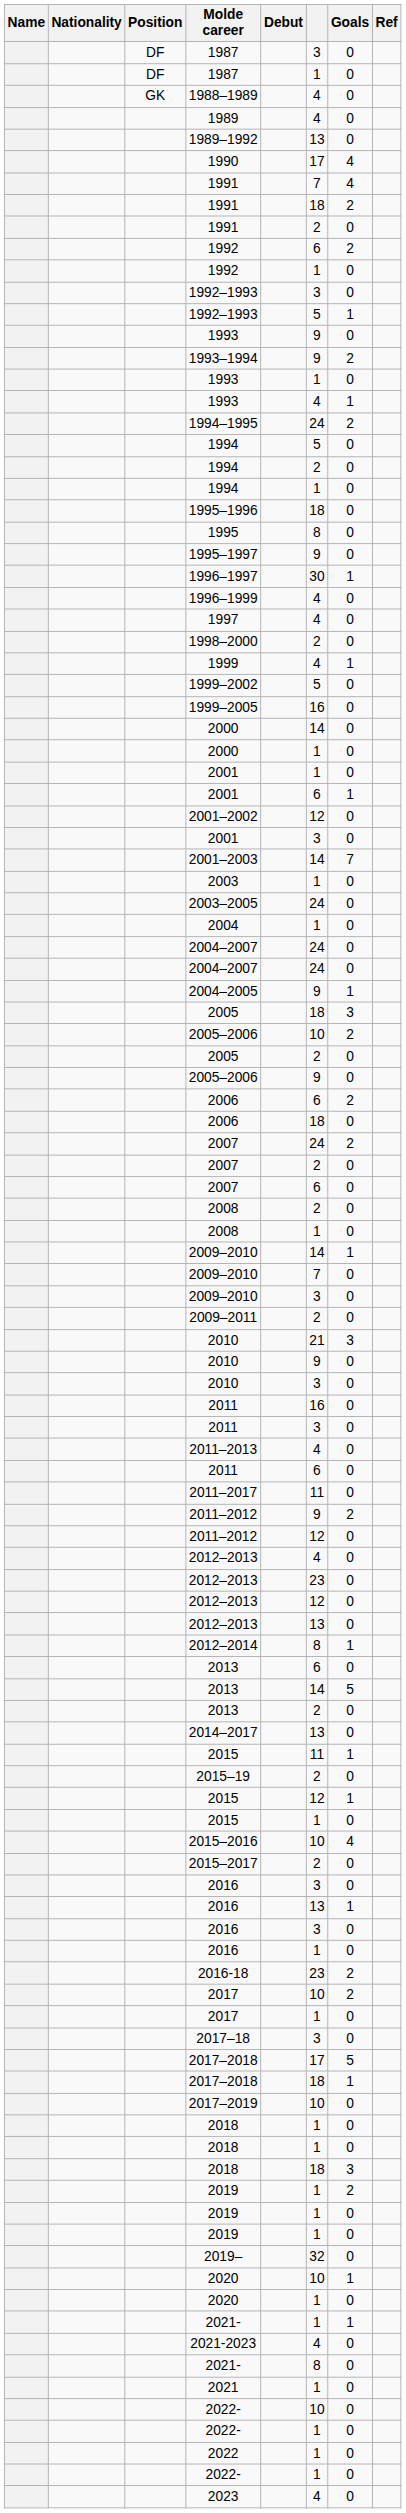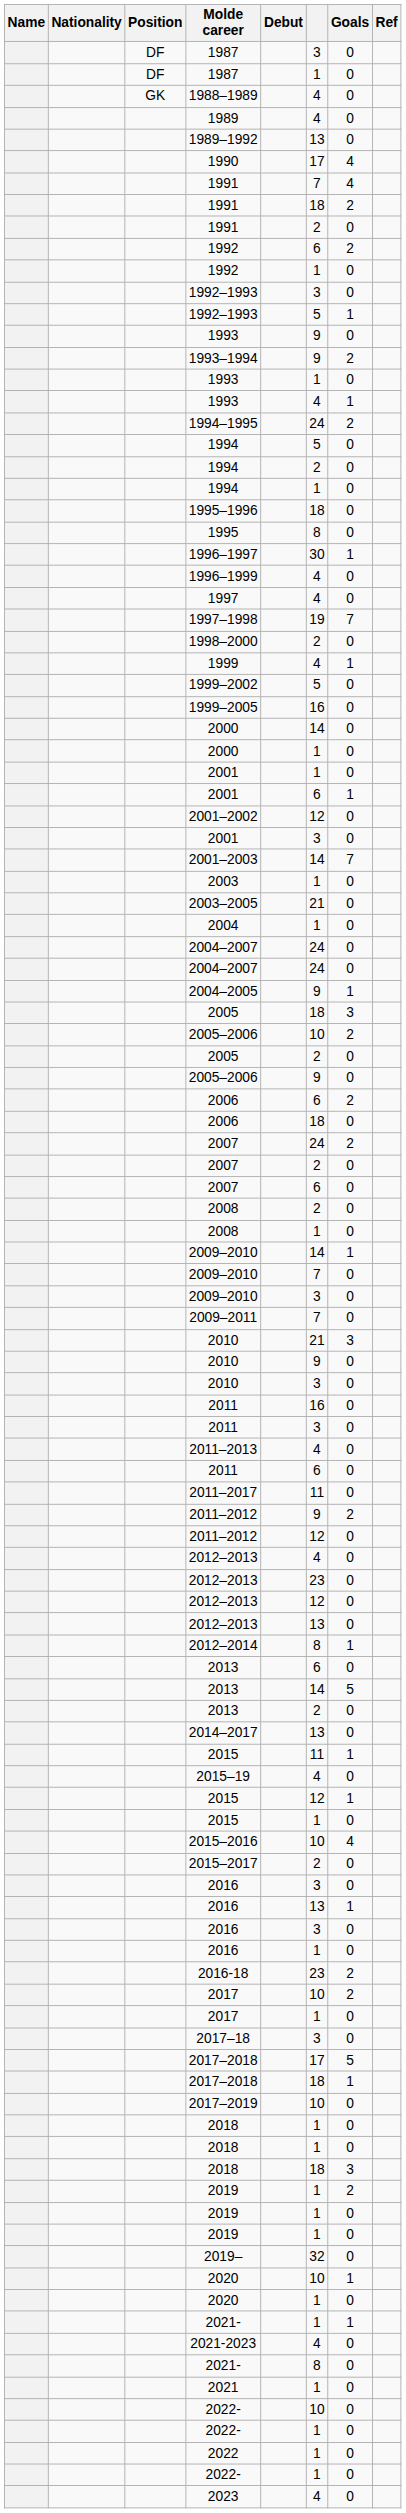 <table class="wikitable plainrowheaders sortable" style="text-align:center">
 <tr>
 <th scope="col">Name</th>
 <th scope="col">Nationality</th>
 <th scope="col">Position</th>
 <th scope="col">Molde<br>career</th>
 <th scope="col">Debut</th>
 <th scope="col"></th>
 <th scope="col">Goals</th>
 <th scope="col" class="unsortable">Ref</th>
 </tr>
 <tr>
 <th scope="row" align="left"></th>
 <td></td>
 <td>DF</td>
 <td>1987</td>
 <td></td>
 <td>3</td>
 <td>0</td>
 <td></td>
 </tr>
 <tr>
 <th scope="row" align="left"></th>
 <td></td>
 <td>DF</td>
 <td>1987</td>
 <td></td>
 <td>1</td>
 <td>0</td>
 <td></td>
 </tr>
 <tr>
 <th scope="row" align="left"></th>
 <td></td>
 <td>GK</td>
 <td>1988–1989</td>
 <td></td>
 <td>4</td>
 <td>0</td>
 <td></td>
 </tr>
 <tr>
 <th scope="row" align="left"></th>
 <td></td>
 <td></td>
 <td>1989</td>
 <td></td>
 <td>4</td>
 <td>0</td>
 <td></td>
 </tr>
 <tr>
 <th scope="row" align="left"></th>
 <td></td>
 <td></td>
 <td>1989–1992</td>
 <td></td>
 <td>13</td>
 <td>0</td>
 <td></td>
 </tr>
 <tr>
 <th scope="row" align="left"></th>
 <td></td>
 <td></td>
 <td>1990</td>
 <td></td>
 <td>17</td>
 <td>4</td>
 <td></td>
 </tr>
 <tr>
 <th scope="row" align="left"></th>
 <td></td>
 <td></td>
 <td>1991</td>
 <td></td>
 <td>7</td>
 <td>4</td>
 <td></td>
 </tr>
 <tr>
 <th scope="row" align="left"></th>
 <td></td>
 <td></td>
 <td>1991</td>
 <td></td>
 <td>18</td>
 <td>2</td>
 <td></td>
 </tr>
 <tr>
 <th scope="row" align="left"></th>
 <td></td>
 <td></td>
 <td>1991</td>
 <td></td>
 <td>2</td>
 <td>0</td>
 <td></td>
 </tr>
 <tr>
 <th scope="row" align="left"></th>
 <td></td>
 <td></td>
 <td>1992</td>
 <td></td>
 <td>6</td>
 <td>2</td>
 <td></td>
 </tr>
 <tr>
 <th scope="row" align="left"></th>
 <td></td>
 <td></td>
 <td>1992</td>
 <td></td>
 <td>1</td>
 <td>0</td>
 <td></td>
 </tr>
 <tr>
 <th scope="row" align="left"></th>
 <td></td>
 <td></td>
 <td>1992–1993</td>
 <td></td>
 <td>3</td>
 <td>0</td>
 <td></td>
 </tr>
 <tr>
 <th scope="row" align="left"></th>
 <td></td>
 <td></td>
 <td>1992–1993</td>
 <td></td>
 <td>5</td>
 <td>1</td>
 <td></td>
 </tr>
 <tr>
 <th scope="row" align="left"></th>
 <td></td>
 <td></td>
 <td>1993</td>
 <td></td>
 <td>9</td>
 <td>0</td>
 <td></td>
 </tr>
 <tr>
 <th scope="row" align="left"></th>
 <td></td>
 <td></td>
 <td>1993–1994</td>
 <td></td>
 <td>9</td>
 <td>2</td>
 <td></td>
 </tr>
 <tr>
 <th scope="row" align="left"></th>
 <td></td>
 <td></td>
 <td>1993</td>
 <td></td>
 <td>1</td>
 <td>0</td>
 <td></td>
 </tr>
 <tr>
 <th scope="row" align="left"></th>
 <td></td>
 <td></td>
 <td>1993</td>
 <td></td>
 <td>4</td>
 <td>1</td>
 <td></td>
 </tr>
 <tr>
 <th scope="row" align="left"></th>
 <td></td>
 <td></td>
 <td>1994–1995</td>
 <td></td>
 <td>24</td>
 <td>2</td>
 <td></td>
 </tr>
 <tr>
 <th scope="row" align="left"></th>
 <td></td>
 <td></td>
 <td>1994</td>
 <td></td>
 <td>5</td>
 <td>0</td>
 <td></td>
 </tr>
 <tr>
 <th scope="row" align="left"></th>
 <td></td>
 <td></td>
 <td>1994</td>
 <td></td>
 <td>2</td>
 <td>0</td>
 <td></td>
 </tr>
 <tr>
 <th scope="row" align="left"></th>
 <td></td>
 <td></td>
 <td>1994</td>
 <td></td>
 <td>1</td>
 <td>0</td>
 <td></td>
 </tr>
 <tr>
 <th scope="row" align="left"></th>
 <td></td>
 <td></td>
 <td>1995–1996</td>
 <td></td>
 <td>18</td>
 <td>0</td>
 <td></td>
 </tr>
 <tr>
 <th scope="row" align="left"></th>
 <td></td>
 <td></td>
 <td>1995</td>
 <td></td>
 <td>8</td>
 <td>0</td>
 <td></td>
 </tr>
 <tr>
 <th scope="row" align="left"></th>
 <td></td>
 <td></td>
-<td>1995–1997</td>
-<td></td>
-<td>9</td>
-<td>0</td>
-<td></td>
-</tr>
-<tr>
-<th scope="row" align="left"></th>
-<td></td>
-<td></td>
 <td>1996–1997</td>
 <td></td>
 <td>30</td>
 <td>1</td>
 <td></td>
 </tr>
 <tr>
 <th scope="row" align="left"></th>
 <td></td>
 <td></td>
 <td>1996–1999</td>
 <td></td>
 <td>4</td>
 <td>0</td>
 <td></td>
 </tr>
 <tr>
 <th scope="row" align="left"></th>
 <td></td>
 <td></td>
 <td>1997</td>
 <td></td>
 <td>4</td>
 <td>0</td>
+<td></td>
+</tr>
+<tr>
+<th scope="row" align="left"></th>
+<td></td>
+<td></td>
+<td>1997–1998</td>
+<td></td>
+<td>19</td>
+<td>7</td>
 <td></td>
 </tr>
 <tr>
 <th scope="row" align="left"></th>
 <td></td>
 <td></td>
 <td>1998–2000</td>
 <td></td>
 <td>2</td>
 <td>0</td>
 <td></td>
 </tr>
 <tr>
 <th scope="row" align="left"></th>
 <td></td>
 <td></td>
 <td>1999</td>
 <td></td>
 <td>4</td>
 <td>1</td>
 <td></td>
 </tr>
 <tr>
 <th scope="row" align="left"></th>
 <td></td>
 <td></td>
 <td>1999–2002</td>
 <td></td>
 <td>5</td>
 <td>0</td>
 <td></td>
 </tr>
 <tr>
 <th scope="row" align="left"></th>
 <td></td>
 <td></td>
 <td>1999–2005</td>
 <td></td>
 <td>16</td>
 <td>0</td>
 <td></td>
 </tr>
 <tr>
 <th scope="row" align="left"></th>
 <td></td>
 <td></td>
 <td>2000</td>
 <td></td>
 <td>14</td>
 <td>0</td>
 <td></td>
 </tr>
 <tr>
 <th scope="row" align="left"></th>
 <td></td>
 <td></td>
 <td>2000</td>
 <td></td>
 <td>1</td>
 <td>0</td>
 <td></td>
 </tr>
 <tr>
 <th scope="row" align="left"></th>
 <td></td>
 <td></td>
 <td>2001</td>
 <td></td>
 <td>1</td>
 <td>0</td>
 <td></td>
 </tr>
 <tr>
 <th scope="row" align="left"></th>
 <td></td>
 <td></td>
 <td>2001</td>
 <td></td>
 <td>6</td>
 <td>1</td>
 <td></td>
 </tr>
 <tr>
 <th scope="row" align="left"></th>
 <td></td>
 <td></td>
 <td>2001–2002</td>
 <td></td>
 <td>12</td>
 <td>0</td>
 <td></td>
 </tr>
 <tr>
 <th scope="row" align="left"></th>
 <td></td>
 <td></td>
 <td>2001</td>
 <td></td>
 <td>3</td>
 <td>0</td>
 <td></td>
 </tr>
 <tr>
 <th scope="row" align="left"></th>
 <td></td>
 <td></td>
 <td>2001–2003</td>
 <td></td>
 <td>14</td>
 <td>7</td>
 <td></td>
 </tr>
 <tr>
 <th scope="row" align="left"></th>
 <td></td>
 <td></td>
 <td>2003</td>
 <td></td>
 <td>1</td>
 <td>0</td>
 <td></td>
 </tr>
 <tr>
 <th scope="row" align="left"></th>
 <td></td>
 <td></td>
 <td>2003–2005</td>
 <td></td>
-<td>24</td>
+<td>21</td>
 <td>0</td>
 <td></td>
 </tr>
 <tr>
 <th scope="row" align="left"></th>
 <td></td>
 <td></td>
 <td>2004</td>
 <td></td>
 <td>1</td>
 <td>0</td>
 <td></td>
 </tr>
 <tr>
 <th scope="row" align="left"></th>
 <td></td>
 <td></td>
 <td>2004–2007</td>
 <td></td>
 <td>24</td>
 <td>0</td>
 <td></td>
 </tr>
 <tr>
 <th scope="row" align="left"></th>
 <td></td>
 <td></td>
 <td>2004–2007</td>
 <td></td>
 <td>24</td>
 <td>0</td>
 <td></td>
 </tr>
 <tr>
 <th scope="row" align="left"></th>
 <td></td>
 <td></td>
 <td>2004–2005</td>
 <td></td>
 <td>9</td>
 <td>1</td>
 <td></td>
 </tr>
 <tr>
 <th scope="row" align="left"></th>
 <td></td>
 <td></td>
 <td>2005</td>
 <td></td>
 <td>18</td>
 <td>3</td>
 <td></td>
 </tr>
 <tr>
 <th scope="row" align="left"></th>
 <td></td>
 <td></td>
 <td>2005–2006</td>
 <td></td>
 <td>10</td>
 <td>2</td>
 <td></td>
 </tr>
 <tr>
 <th scope="row" align="left"></th>
 <td></td>
 <td></td>
 <td>2005</td>
 <td></td>
 <td>2</td>
 <td>0</td>
 <td></td>
 </tr>
 <tr>
 <th scope="row" align="left"></th>
 <td></td>
 <td></td>
 <td>2005–2006</td>
 <td></td>
 <td>9</td>
 <td>0</td>
 <td></td>
 </tr>
 <tr>
 <th scope="row" align="left"></th>
 <td></td>
 <td></td>
 <td>2006</td>
 <td></td>
 <td>6</td>
 <td>2</td>
 <td></td>
 </tr>
 <tr>
 <th scope="row" align="left"></th>
 <td></td>
 <td></td>
 <td>2006</td>
 <td></td>
 <td>18</td>
 <td>0</td>
 <td></td>
 </tr>
 <tr>
 <th scope="row" align="left"></th>
 <td></td>
 <td></td>
 <td>2007</td>
 <td></td>
 <td>24</td>
 <td>2</td>
 <td></td>
 </tr>
 <tr>
 <th scope="row" align="left"></th>
 <td></td>
 <td></td>
 <td>2007</td>
 <td></td>
 <td>2</td>
 <td>0</td>
 <td></td>
 </tr>
 <tr>
 <th scope="row" align="left"></th>
 <td></td>
 <td></td>
 <td>2007</td>
 <td></td>
 <td>6</td>
 <td>0</td>
 <td></td>
 </tr>
 <tr>
 <th scope="row" align="left"></th>
 <td></td>
 <td></td>
 <td>2008</td>
 <td></td>
 <td>2</td>
 <td>0</td>
 <td></td>
 </tr>
 <tr>
 <th scope="row" align="left"></th>
 <td></td>
 <td></td>
 <td>2008</td>
 <td></td>
 <td>1</td>
 <td>0</td>
 <td></td>
 </tr>
 <tr>
 <th scope="row" align="left"></th>
 <td></td>
 <td></td>
 <td>2009–2010</td>
 <td></td>
 <td>14</td>
 <td>1</td>
 <td></td>
 </tr>
 <tr>
 <th scope="row" align="left"></th>
 <td></td>
 <td></td>
 <td>2009–2010</td>
 <td></td>
 <td>7</td>
 <td>0</td>
 <td></td>
 </tr>
 <tr>
 <th scope="row" align="left"></th>
 <td></td>
 <td></td>
 <td>2009–2010</td>
 <td></td>
 <td>3</td>
 <td>0</td>
 <td></td>
 </tr>
 <tr>
 <th scope="row" align="left"></th>
 <td></td>
 <td></td>
 <td>2009–2011</td>
 <td></td>
-<td>2</td>
+<td>7</td>
 <td>0</td>
 <td></td>
 </tr>
 <tr>
 <th scope="row" align="left"></th>
 <td></td>
 <td></td>
 <td>2010</td>
 <td></td>
 <td>21</td>
 <td>3</td>
 <td></td>
 </tr>
 <tr>
 <th scope="row" align="left"></th>
 <td></td>
 <td></td>
 <td>2010</td>
 <td></td>
 <td>9</td>
 <td>0</td>
 <td></td>
 </tr>
 <tr>
 <th scope="row" align="left"></th>
 <td></td>
 <td></td>
 <td>2010</td>
 <td></td>
 <td>3</td>
 <td>0</td>
 <td></td>
 </tr>
 <tr>
 <th scope="row" align="left"></th>
 <td></td>
 <td></td>
 <td>2011</td>
 <td></td>
 <td>16</td>
 <td>0</td>
 <td></td>
 </tr>
 <tr>
 <th scope="row" align="left"></th>
 <td></td>
 <td></td>
 <td>2011</td>
 <td></td>
 <td>3</td>
 <td>0</td>
 <td></td>
 </tr>
 <tr>
 <th scope="row" align="left"></th>
 <td></td>
 <td></td>
 <td>2011–2013</td>
 <td></td>
 <td>4</td>
 <td>0</td>
 <td></td>
 </tr>
 <tr>
 <th scope="row" align="left"></th>
 <td></td>
 <td></td>
 <td>2011</td>
 <td></td>
 <td>6</td>
 <td>0</td>
 <td></td>
 </tr>
 <tr>
 <th scope="row" align="left"></th>
 <td></td>
 <td></td>
 <td>2011–2017</td>
 <td></td>
 <td>11</td>
 <td>0</td>
 <td></td>
 </tr>
 <tr>
 <th scope="row" align="left"></th>
 <td></td>
 <td></td>
 <td>2011–2012</td>
 <td></td>
 <td>9</td>
 <td>2</td>
 <td></td>
 </tr>
 <tr>
 <th scope="row" align="left"></th>
 <td></td>
 <td></td>
 <td>2011–2012</td>
 <td></td>
 <td>12</td>
 <td>0</td>
 <td></td>
 </tr>
 <tr>
 <th scope="row" align="left"></th>
 <td></td>
 <td></td>
 <td>2012–2013</td>
 <td></td>
 <td>4</td>
 <td>0</td>
 <td></td>
 </tr>
 <tr>
 <th scope="row" align="left"></th>
 <td></td>
 <td></td>
 <td>2012–2013</td>
 <td></td>
 <td>23</td>
 <td>0</td>
 <td></td>
 </tr>
 <tr>
 <th scope="row" align="left"></th>
 <td></td>
 <td></td>
 <td>2012–2013</td>
 <td></td>
 <td>12</td>
 <td>0</td>
 <td></td>
 </tr>
 <tr>
 <th scope="row" align="left"></th>
 <td></td>
 <td></td>
 <td>2012–2013</td>
 <td></td>
 <td>13</td>
 <td>0</td>
 <td></td>
 </tr>
 <tr>
 <th scope="row" align="left"></th>
 <td></td>
 <td></td>
 <td>2012–2014</td>
 <td></td>
 <td>8</td>
 <td>1</td>
 <td></td>
 </tr>
 <tr>
 <th scope="row" align="left"></th>
 <td></td>
 <td></td>
 <td>2013</td>
 <td></td>
 <td>6</td>
 <td>0</td>
 <td></td>
 </tr>
 <tr>
 <th scope="row" align="left"></th>
 <td></td>
 <td></td>
 <td>2013</td>
 <td></td>
 <td>14</td>
 <td>5</td>
 <td></td>
 </tr>
 <tr>
 <th scope="row" align="left"></th>
 <td></td>
 <td></td>
 <td>2013</td>
 <td></td>
 <td>2</td>
 <td>0</td>
 <td></td>
 </tr>
 <tr>
 <th scope="row" align="left"></th>
 <td></td>
 <td></td>
 <td>2014–2017</td>
 <td></td>
 <td>13</td>
 <td>0</td>
 <td></td>
 </tr>
 <tr>
 <th scope="row" align="left"></th>
 <td></td>
 <td></td>
 <td>2015</td>
 <td></td>
 <td>11</td>
 <td>1</td>
 <td></td>
 </tr>
 <tr>
 <th scope="row" align="left"></th>
 <td></td>
 <td></td>
 <td>2015–19</td>
 <td></td>
-<td>2</td>
+<td>4</td>
 <td>0</td>
 <td></td>
 </tr>
 <tr>
 <th scope="row" align="left"></th>
 <td></td>
 <td></td>
 <td>2015</td>
 <td></td>
 <td>12</td>
 <td>1</td>
 <td></td>
 </tr>
 <tr>
 <th scope="row" align="left"></th>
 <td></td>
 <td></td>
 <td>2015</td>
 <td></td>
 <td>1</td>
 <td>0</td>
 <td></td>
 </tr>
 <tr>
 <th scope="row" align="left"></th>
 <td></td>
 <td></td>
 <td>2015–2016</td>
 <td></td>
 <td>10</td>
 <td>4</td>
 <td></td>
 </tr>
 <tr>
 <th scope="row" align="left"></th>
 <td></td>
 <td></td>
 <td>2015–2017</td>
 <td></td>
 <td>2</td>
 <td>0</td>
 <td></td>
 </tr>
 <tr>
 <th scope="row" align="left"></th>
 <td></td>
 <td></td>
 <td>2016</td>
 <td></td>
 <td>3</td>
 <td>0</td>
 <td></td>
 </tr>
 <tr>
 <th scope="row" align="left"></th>
 <td></td>
 <td></td>
 <td>2016</td>
 <td></td>
 <td>13</td>
 <td>1</td>
 <td></td>
 </tr>
 <tr>
 <th scope="row" align="left"></th>
 <td></td>
 <td></td>
 <td>2016</td>
 <td></td>
 <td>3</td>
 <td>0</td>
 <td></td>
 </tr>
 <tr>
 <th scope="row" align="left"></th>
 <td></td>
 <td></td>
 <td>2016</td>
 <td></td>
 <td>1</td>
 <td>0</td>
 <td></td>
 </tr>
 <tr>
 <th scope="row" align="left"></th>
 <td></td>
 <td></td>
 <td>2016-18</td>
 <td></td>
 <td>23</td>
 <td>2</td>
 <td></td>
 </tr>
 <tr>
 <th scope="row" align="left"></th>
 <td></td>
 <td></td>
 <td>2017</td>
 <td></td>
 <td>10</td>
 <td>2</td>
 <td></td>
 </tr>
 <tr>
 <th scope="row" align="left"></th>
 <td></td>
 <td></td>
 <td>2017</td>
 <td></td>
 <td>1</td>
 <td>0</td>
 <td></td>
 </tr>
 <tr>
 <th scope="row" align="left"></th>
 <td></td>
 <td></td>
 <td>2017–18</td>
 <td></td>
 <td>3</td>
 <td>0</td>
 <td></td>
 </tr>
 <tr>
 <th scope="row" align="left"></th>
 <td></td>
 <td></td>
 <td>2017–2018</td>
 <td></td>
 <td>17</td>
 <td>5</td>
 <td></td>
 </tr>
 <tr>
 <th scope="row" align="left"></th>
 <td></td>
 <td></td>
 <td>2017–2018</td>
 <td></td>
 <td>18</td>
 <td>1</td>
 <td></td>
 </tr>
 <tr>
 <th scope="row" align="left"></th>
 <td></td>
 <td></td>
 <td>2017–2019</td>
 <td></td>
 <td>10</td>
 <td>0</td>
 <td></td>
 </tr>
 <tr>
 <th scope="row" align="left"></th>
 <td></td>
 <td></td>
 <td>2018</td>
 <td></td>
 <td>1</td>
 <td>0</td>
 <td></td>
 </tr>
 <tr>
 <th scope="row" align="left"></th>
 <td></td>
 <td></td>
 <td>2018</td>
 <td></td>
 <td>1</td>
 <td>0</td>
 <td></td>
 </tr>
 <tr>
 <th scope="row" align="left"></th>
 <td></td>
 <td></td>
 <td>2018</td>
 <td></td>
 <td>18</td>
 <td>3</td>
 <td></td>
 </tr>
 <tr>
 <th scope="row" align="left"></th>
 <td></td>
 <td></td>
 <td>2019</td>
 <td></td>
 <td>1</td>
 <td>2</td>
 <td></td>
 </tr>
 <tr>
 <th scope="row" align="left"></th>
 <td></td>
 <td></td>
 <td>2019</td>
 <td></td>
 <td>1</td>
 <td>0</td>
 <td></td>
 </tr>
 <tr>
 <th scope="row" align="left"></th>
 <td></td>
 <td></td>
 <td>2019</td>
 <td></td>
 <td>1</td>
 <td>0</td>
 <td></td>
 </tr>
 <tr>
 <th scope="row" align="left"></th>
 <td></td>
 <td></td>
 <td>2019–</td>
 <td></td>
 <td>32</td>
 <td>0</td>
 <td></td>
 </tr>
 <tr>
 <th scope="row" align="left"></th>
 <td></td>
 <td></td>
 <td>2020</td>
 <td></td>
 <td>10</td>
 <td>1</td>
 <td></td>
 </tr>
 <tr>
 <th scope="row" align="left"></th>
 <td></td>
 <td></td>
 <td>2020</td>
 <td></td>
 <td>1</td>
 <td>0</td>
 <td></td>
 </tr>
 <tr>
 <th scope="row" align="left"></th>
 <td></td>
 <td></td>
 <td>2021-</td>
 <td></td>
 <td>1</td>
 <td>1</td>
 <td></td>
 </tr>
 <tr>
 <th scope="row" align="left"></th>
 <td></td>
 <td></td>
 <td>2021-2023</td>
 <td></td>
 <td>4</td>
 <td>0</td>
 <td></td>
 </tr>
 <tr>
 <th scope="row" align="left"></th>
 <td></td>
 <td></td>
 <td>2021-</td>
 <td></td>
 <td>8</td>
 <td>0</td>
 <td></td>
 </tr>
 <tr>
 <th scope="row" align="left"></th>
 <td></td>
 <td></td>
 <td>2021</td>
 <td></td>
 <td>1</td>
 <td>0</td>
 <td></td>
 </tr>
 <tr>
 <th scope="row" align="left"></th>
 <td></td>
 <td></td>
 <td>2022-</td>
 <td></td>
 <td>10</td>
 <td>0</td>
 <td></td>
 </tr>
 <tr>
 <th scope="row" align="left"></th>
 <td></td>
 <td></td>
 <td>2022-</td>
 <td></td>
 <td>1</td>
 <td>0</td>
 <td></td>
 </tr>
 <tr>
 <th scope="row" align="left"></th>
 <td></td>
 <td></td>
 <td>2022</td>
 <td></td>
 <td>1</td>
 <td>0</td>
 <td></td>
 </tr>
 <tr>
 <th scope="row" align="left"></th>
 <td></td>
 <td></td>
 <td>2022-</td>
 <td></td>
 <td>1</td>
 <td>0</td>
 <td></td>
 </tr>
 <tr>
 <th scope="row" align="left"></th>
 <td></td>
 <td></td>
 <td>2023</td>
 <td></td>
 <td>4</td>
 <td>0</td>
 <td></td>
 </tr>
 </table>
